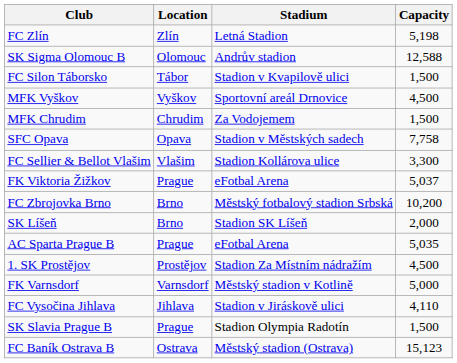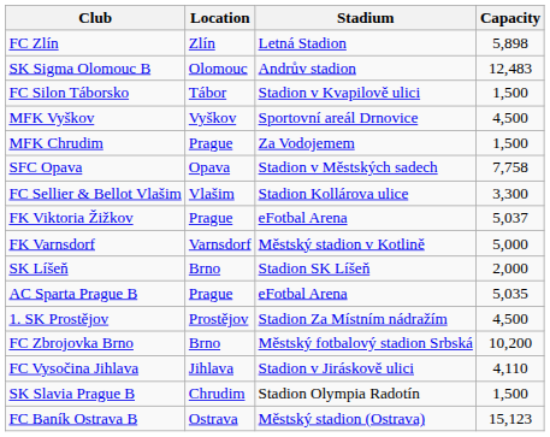 <table class="wikitable sortable">
 <tr>
 <th>Club</th>
 <th>Location</th>
 <th>Stadium</th>
 <th>Capacity</th>
 </tr>
 <tr>
 <td><a href='#'>FC Zlín</a></td>
 <td><a href='#'>Zlín</a></td>
 <td><a href='#'>Letná Stadion</a></td>
-<td align="center">5,198</td>
+<td align="center">5,898</td>
 </tr>
 <tr>
 <td><a href='#'>SK Sigma Olomouc B</a></td>
 <td><a href='#'>Olomouc</a></td>
 <td><a href='#'>Andrův stadion</a></td>
-<td align="center">12,588</td>
+<td align="center">12,483</td>
 </tr>
 <tr>
 <td><a href='#'>FC Silon Táborsko</a></td>
 <td><a href='#'>Tábor</a></td>
 <td><a href='#'>Stadion v Kvapilově ulici</a></td>
 <td align="center">1,500</td>
 </tr>
 <tr>
 <td><a href='#'>MFK Vyškov</a></td>
 <td><a href='#'>Vyškov</a></td>
 <td><a href='#'>Sportovní areál Drnovice</a></td>
 <td align="center">4,500</td>
 </tr>
 <tr>
 <td><a href='#'>MFK Chrudim</a></td>
-<td><a href='#'>Chrudim</a></td>
+<td><a href='#'>Prague</a></td>
 <td><a href='#'>Za Vodojemem</a></td>
 <td align="center">1,500</td>
 </tr>
 <tr>
 <td><a href='#'>SFC Opava</a></td>
 <td><a href='#'>Opava</a></td>
 <td><a href='#'>Stadion v Městských sadech</a></td>
 <td align="center">7,758</td>
 </tr>
 <tr>
 <td><a href='#'>FC Sellier & Bellot Vlašim</a></td>
 <td><a href='#'>Vlašim</a></td>
 <td><a href='#'>Stadion Kollárova ulice</a></td>
 <td align="center">3,300</td>
 </tr>
 <tr>
 <td><a href='#'>FK Viktoria Žižkov</a></td>
 <td><a href='#'>Prague</a></td>
 <td><a href='#'>eFotbal Arena</a></td>
 <td align="center">5,037</td>
 </tr>
 <tr>
-<td><a href='#'>FC Zbrojovka Brno</a></td>
-<td><a href='#'>Brno</a></td>
-<td><a href='#'>Městský fotbalový stadion Srbská</a></td>
-<td align="center">10,200</td>
+<td><a href='#'>FK Varnsdorf</a></td>
+<td><a href='#'>Varnsdorf</a></td>
+<td><a href='#'>Městský stadion v Kotlině</a></td>
+<td align="center">5,000</td>
 </tr>
 <tr>
 <td><a href='#'>SK Líšeň</a></td>
 <td><a href='#'>Brno</a></td>
 <td><a href='#'>Stadion SK Líšeň</a></td>
 <td align="center">2,000</td>
 </tr>
 <tr>
 <td><a href='#'>AC Sparta Prague B</a></td>
 <td><a href='#'>Prague</a></td>
 <td><a href='#'>eFotbal Arena</a></td>
 <td align="center">5,035</td>
 </tr>
 <tr>
 <td><a href='#'>1. SK Prostějov</a></td>
 <td><a href='#'>Prostějov</a></td>
 <td><a href='#'>Stadion Za Místním nádražím</a></td>
 <td align="center">4,500</td>
 </tr>
 <tr>
-<td><a href='#'>FK Varnsdorf</a></td>
-<td><a href='#'>Varnsdorf</a></td>
-<td><a href='#'>Městský stadion v Kotlině</a></td>
-<td align="center">5,000</td>
+<td><a href='#'>FC Zbrojovka Brno</a></td>
+<td><a href='#'>Brno</a></td>
+<td><a href='#'>Městský fotbalový stadion Srbská</a></td>
+<td align="center">10,200</td>
 </tr>
 <tr>
 <td><a href='#'>FC Vysočina Jihlava</a></td>
 <td><a href='#'>Jihlava</a></td>
 <td><a href='#'>Stadion v Jiráskově ulici</a></td>
 <td align="center">4,110</td>
 </tr>
 <tr>
 <td><a href='#'>SK Slavia Prague B</a></td>
-<td><a href='#'>Prague</a></td>
+<td><a href='#'>Chrudim</a></td>
 <td>Stadion Olympia Radotín</td>
 <td align="center">1,500</td>
 </tr>
 <tr>
 <td><a href='#'>FC Baník Ostrava B</a></td>
 <td><a href='#'>Ostrava</a></td>
 <td><a href='#'>Městský stadion (Ostrava)</a></td>
 <td align="center">15,123</td>
 </tr>
 </table>
